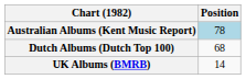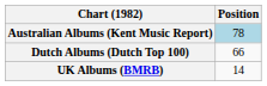 <table class="wikitable sortable plainrowheaders" style="text-align:center">
 <tr>
 <th scope="col">Chart (1982)</th>
 <th scope="col">Position</th>
 </tr>
 <tr>
 <th scope="row">Australian Albums (Kent Music Report)</th>
 <td style="background: lightblue;">78</td>
 </tr>
 <tr>
 <th scope="row">Dutch Albums (Dutch Top 100)</th>
-<td>68</td>
+<td>66</td>
 </tr>
 <tr>
 <th scope="row">UK Albums (<a href='#'>BMRB</a>)</th>
 <td>14</td>
 </tr>
 </table>
